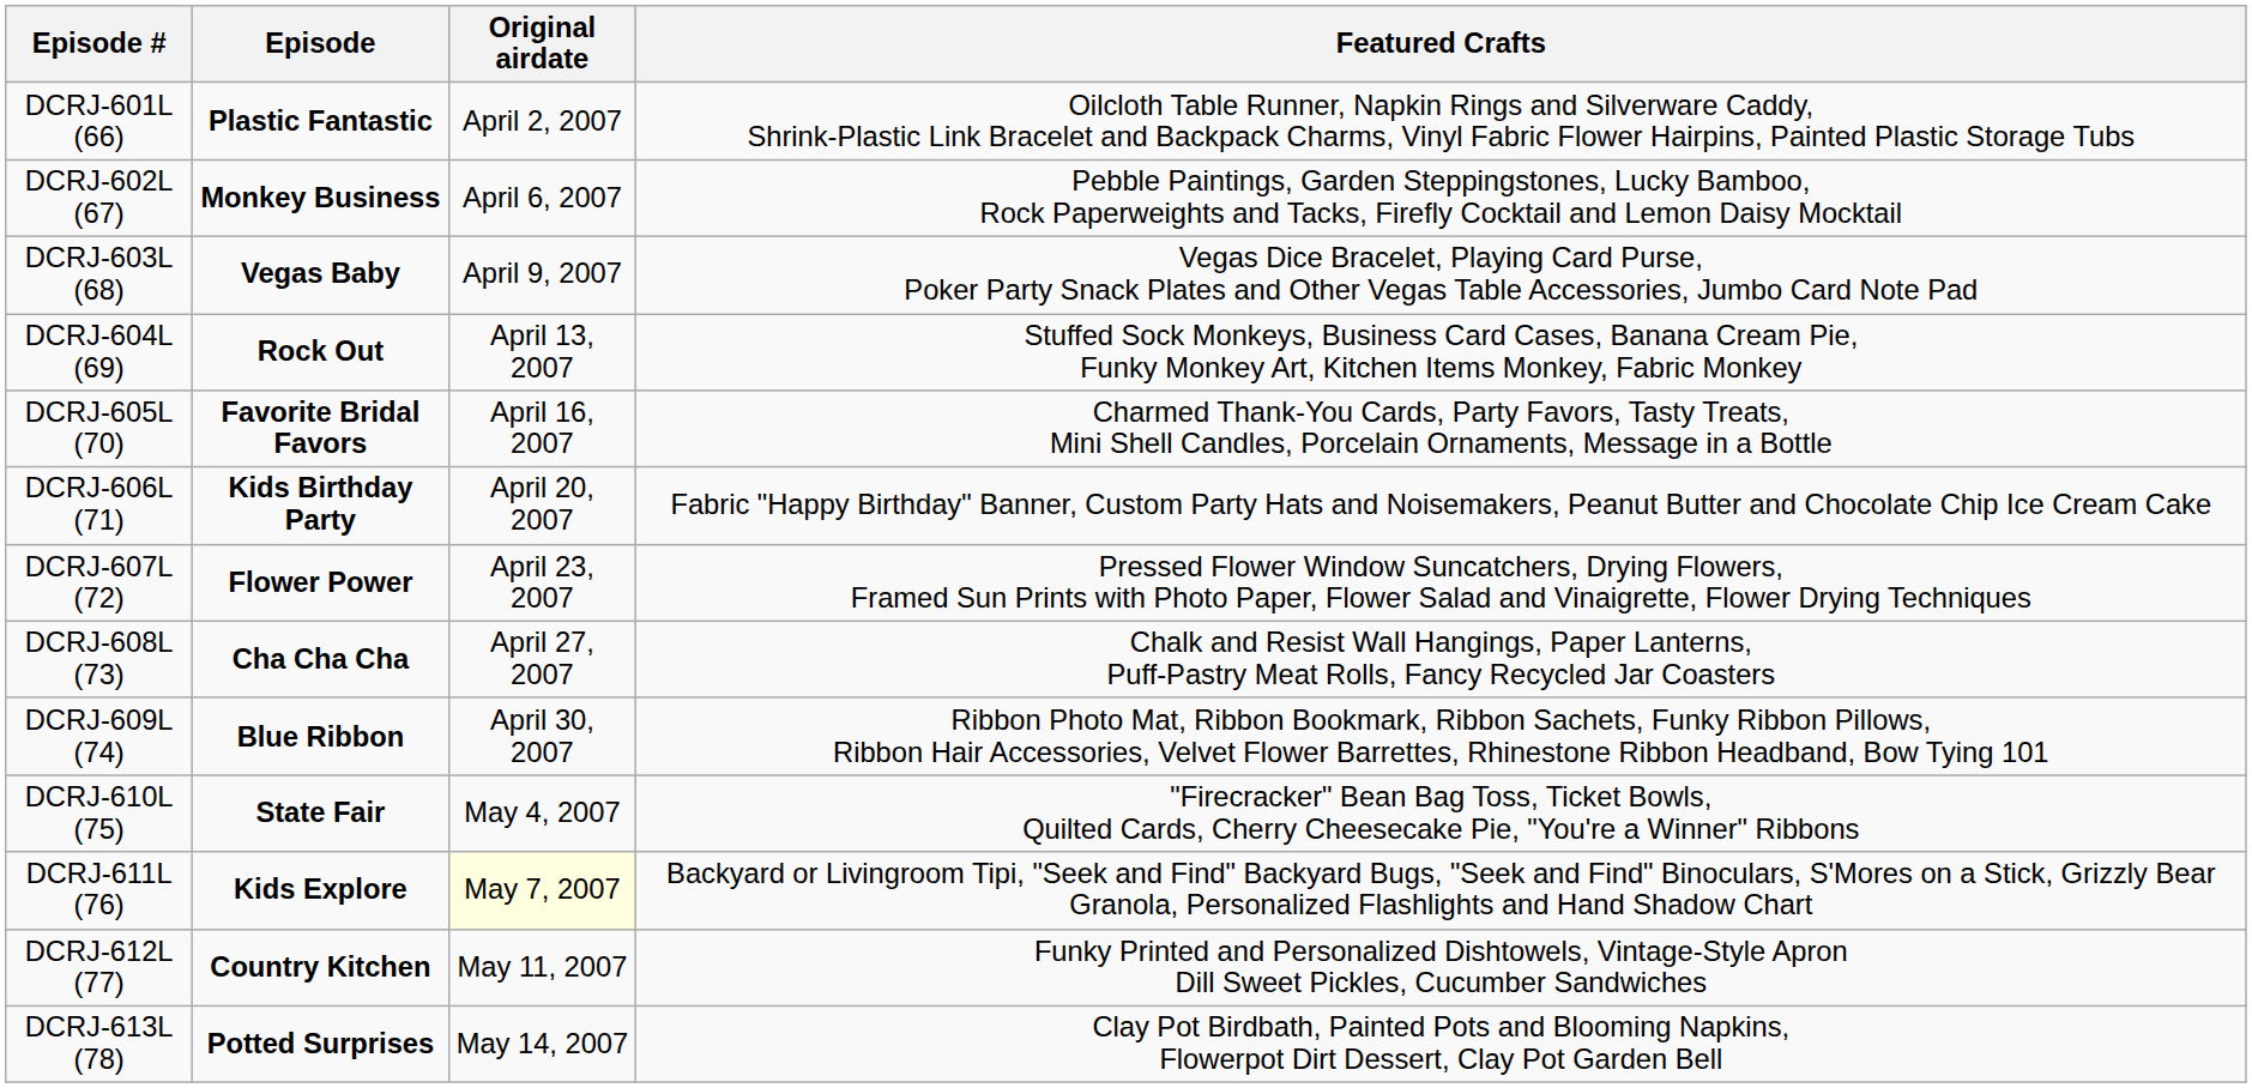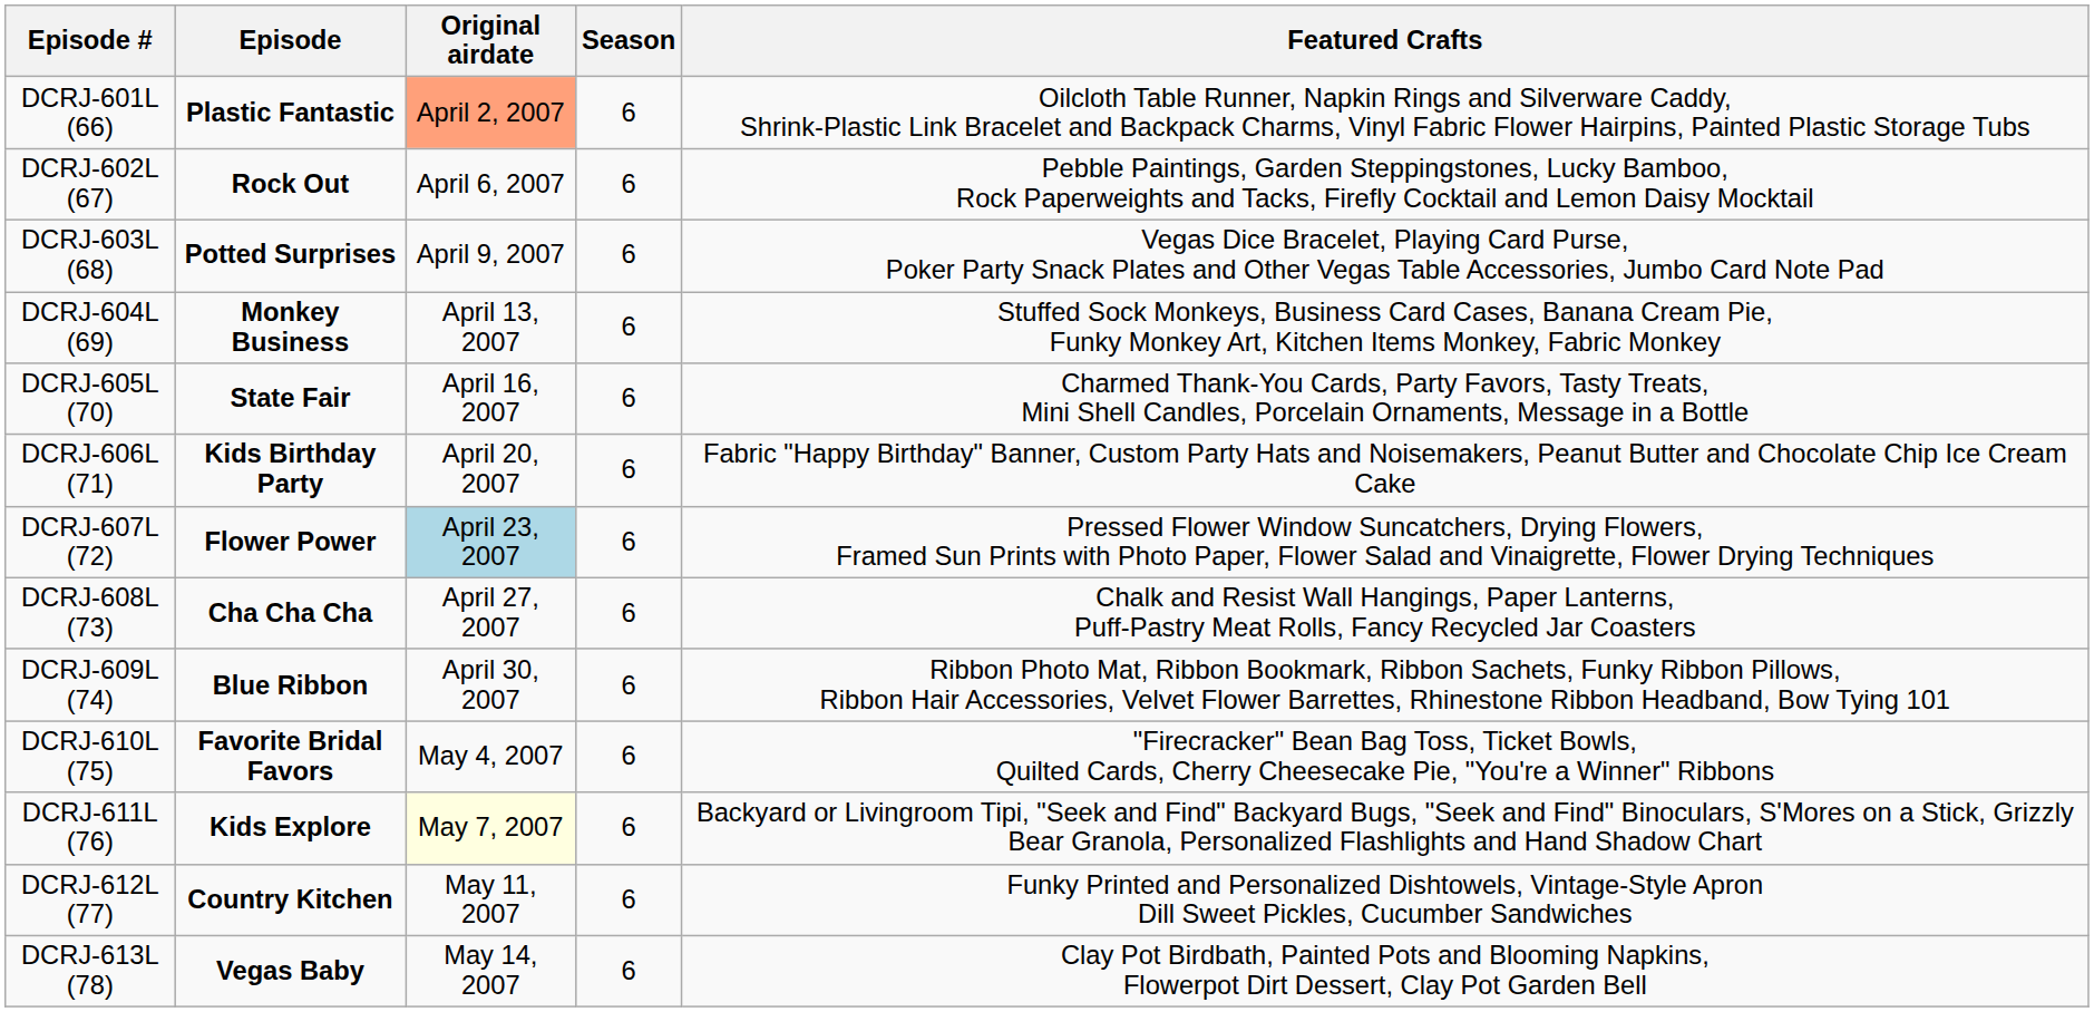 <table class="wikitable" style="margin:1em auto; text-align:center;">
 <tr>
 <th>Episode #</th>
 <th>Episode</th>
 <th>Original airdate</th>
+<th>Season</th>
 <th>Featured Crafts</th>
 </tr>
 <tr>
 <td>DCRJ-601L (66)</td>
 <td><strong>Plastic Fantastic</strong></td>
-<td>April 2, 2007</td>
+<td style="background: lightsalmon;">April 2, 2007</td>
+<td>6</td>
 <td>Oilcloth Table Runner, Napkin Rings and Silverware Caddy,<br>Shrink-Plastic Link Bracelet and Backpack Charms, Vinyl Fabric Flower Hairpins, Painted Plastic Storage Tubs</td>
 </tr>
 <tr>
 <td>DCRJ-602L (67)</td>
-<td><strong>Monkey Business</strong></td>
+<td><strong>Rock Out</strong></td>
 <td>April 6, 2007</td>
+<td>6</td>
 <td>Pebble Paintings, Garden Steppingstones, Lucky Bamboo,<br>Rock Paperweights and Tacks, Firefly Cocktail and Lemon Daisy Mocktail</td>
 </tr>
 <tr>
 <td>DCRJ-603L (68)</td>
-<td><strong>Vegas Baby</strong></td>
+<td><strong>Potted Surprises</strong></td>
 <td>April 9, 2007</td>
+<td>6</td>
 <td>Vegas Dice Bracelet, Playing Card Purse,<br>Poker Party Snack Plates and Other Vegas Table Accessories, Jumbo Card Note Pad</td>
 </tr>
 <tr>
 <td>DCRJ-604L (69)</td>
-<td><strong>Rock Out</strong></td>
+<td><strong>Monkey Business</strong></td>
 <td>April 13, 2007</td>
+<td>6</td>
 <td>Stuffed Sock Monkeys, Business Card Cases, Banana Cream Pie,<br>Funky Monkey Art, Kitchen Items Monkey, Fabric Monkey</td>
 </tr>
 <tr>
 <td>DCRJ-605L (70)</td>
-<td><strong>Favorite Bridal Favors</strong></td>
+<td><strong>State Fair</strong></td>
 <td>April 16, 2007</td>
+<td>6</td>
 <td>Charmed Thank-You Cards, Party Favors, Tasty Treats,<br>Mini Shell Candles, Porcelain Ornaments, Message in a Bottle</td>
 </tr>
 <tr>
 <td>DCRJ-606L (71)</td>
 <td><strong>Kids Birthday Party</strong></td>
 <td>April 20, 2007</td>
+<td>6</td>
 <td>Fabric "Happy Birthday" Banner, Custom Party Hats and Noisemakers, Peanut Butter and Chocolate Chip Ice Cream Cake</td>
 </tr>
 <tr>
 <td>DCRJ-607L (72)</td>
 <td><strong>Flower Power</strong></td>
-<td>April 23, 2007</td>
+<td style="background: lightblue;">April 23, 2007</td>
+<td>6</td>
 <td>Pressed Flower Window Suncatchers, Drying Flowers,<br>Framed Sun Prints with Photo Paper, Flower Salad and Vinaigrette, Flower Drying Techniques</td>
 </tr>
 <tr>
 <td>DCRJ-608L (73)</td>
 <td><strong>Cha Cha Cha</strong></td>
 <td>April 27, 2007</td>
+<td>6</td>
 <td>Chalk and Resist Wall Hangings, Paper Lanterns,<br>Puff-Pastry Meat Rolls, Fancy Recycled Jar Coasters</td>
 </tr>
 <tr>
 <td>DCRJ-609L (74)</td>
 <td><strong>Blue Ribbon</strong></td>
 <td>April 30, 2007</td>
+<td>6</td>
 <td>Ribbon Photo Mat, Ribbon Bookmark, Ribbon Sachets, Funky Ribbon Pillows,<br>Ribbon Hair Accessories, Velvet Flower Barrettes, Rhinestone Ribbon Headband, Bow Tying 101</td>
 </tr>
 <tr>
 <td>DCRJ-610L (75)</td>
-<td><strong>State Fair</strong></td>
+<td><strong>Favorite Bridal Favors</strong></td>
 <td>May 4, 2007</td>
+<td>6</td>
 <td>"Firecracker" Bean Bag Toss, Ticket Bowls,<br>Quilted Cards, Cherry Cheesecake Pie, "You're a Winner" Ribbons</td>
 </tr>
 <tr>
 <td>DCRJ-611L (76)</td>
 <td><strong>Kids Explore</strong></td>
 <td style="background: lightyellow;">May 7, 2007</td>
+<td>6</td>
 <td>Backyard or Livingroom Tipi, "Seek and Find" Backyard Bugs, "Seek and Find" Binoculars, S'Mores on a Stick, Grizzly Bear Granola, Personalized Flashlights and Hand Shadow Chart</td>
 </tr>
 <tr>
 <td>DCRJ-612L (77)</td>
 <td><strong>Country Kitchen</strong></td>
 <td>May 11, 2007</td>
+<td>6</td>
 <td>Funky Printed and Personalized Dishtowels, Vintage-Style Apron<br>Dill Sweet Pickles, Cucumber Sandwiches</td>
 </tr>
 <tr>
 <td>DCRJ-613L (78)</td>
-<td><strong>Potted Surprises</strong></td>
+<td><strong>Vegas Baby</strong></td>
 <td>May 14, 2007</td>
+<td>6</td>
 <td>Clay Pot Birdbath, Painted Pots and Blooming Napkins,<br>Flowerpot Dirt Dessert, Clay Pot Garden Bell</td>
 </tr>
 </table>
